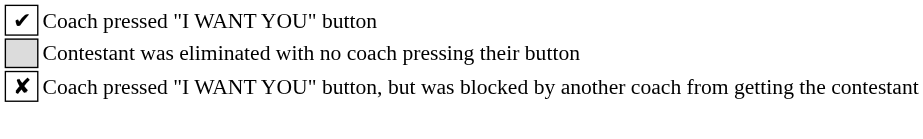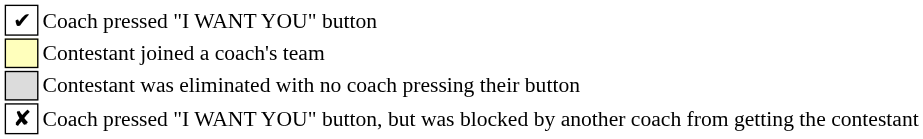 <table class="toccolours" style="font-size: 100%">
 <tr>
 <td style="background:white; border:1px solid black"> ✔ </td>
 <td>Coach pressed "I WANT YOU" button</td>
+</tr>
+<tr>
+<td style="background:#ffffbc; border:1px solid black">  </td>
+<td>Contestant joined a coach's team</td>
 </tr>
 <tr>
 <td style="background:#dcdcdc; border:1px solid black">  </td>
 <td>Contestant was eliminated with no coach pressing their button</td>
 </tr>
 <tr>
 <td style="background:white; border:1px solid black"> ✘ </td>
 <td>Coach pressed "I WANT YOU" button, but was blocked by another coach from getting the contestant</td>
 </tr>
 <tr>
 <td></td>
 <td><br></td>
 </tr>
 </table>
